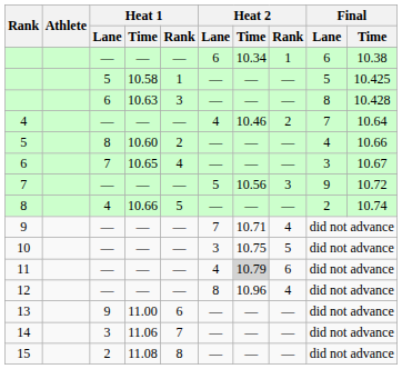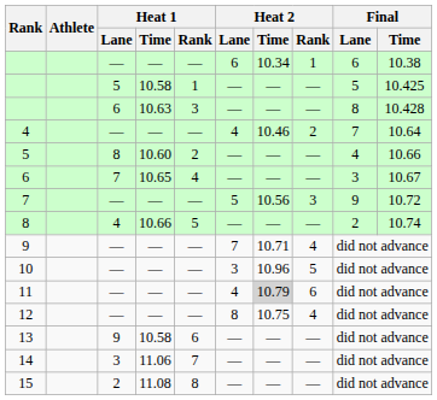 <table class="wikitable sortable"  style="text-align:center">
 <tr>
 <th rowspan="2" data-sort-type=number>Rank</th>
 <th rowspan="2">Athlete</th>
 <th colspan="3">Heat 1</th>
 <th colspan="3">Heat 2</th>
 <th colspan="2">Final</th>
 </tr>
 <tr>
 <th>Lane</th>
 <th>Time</th>
 <th>Rank</th>
 <th>Lane</th>
 <th>Time</th>
 <th>Rank</th>
 <th>Lane</th>
 <th>Time</th>
 </tr>
 <tr bgcolor=ccffcc>
 <td></td>
 <td align="left"></td>
 <td>—</td>
 <td>—</td>
 <td>—</td>
 <td>6</td>
 <td>10.34</td>
 <td>1</td>
 <td>6</td>
 <td>10.38</td>
 </tr>
 <tr bgcolor=ccffcc>
 <td></td>
 <td align="left"></td>
 <td>5</td>
 <td>10.58</td>
 <td>1</td>
 <td>—</td>
 <td>—</td>
 <td>—</td>
 <td>5</td>
 <td>10.425</td>
 </tr>
 <tr bgcolor=ccffcc>
 <td></td>
 <td align="left"></td>
 <td>6</td>
 <td>10.63</td>
 <td>3</td>
 <td>—</td>
 <td>—</td>
 <td>—</td>
 <td>8</td>
 <td>10.428</td>
 </tr>
 <tr bgcolor=ccffcc>
 <td>4</td>
 <td align="left"></td>
 <td>—</td>
 <td>—</td>
 <td>—</td>
 <td>4</td>
 <td>10.46</td>
 <td>2</td>
 <td>7</td>
 <td>10.64</td>
 </tr>
 <tr bgcolor=ccffcc>
 <td>5</td>
 <td align="left"></td>
 <td>8</td>
 <td>10.60</td>
 <td>2</td>
 <td>—</td>
 <td>—</td>
 <td>—</td>
 <td>4</td>
 <td>10.66</td>
 </tr>
 <tr bgcolor=ccffcc>
 <td>6</td>
 <td align="left"></td>
 <td>7</td>
 <td>10.65</td>
 <td>4</td>
 <td>—</td>
 <td>—</td>
 <td>—</td>
 <td>3</td>
 <td>10.67</td>
 </tr>
 <tr bgcolor=ccffcc>
 <td>7</td>
 <td align="left"></td>
 <td>—</td>
 <td>—</td>
 <td>—</td>
 <td>5</td>
 <td>10.56</td>
 <td>3</td>
 <td>9</td>
 <td>10.72</td>
 </tr>
 <tr bgcolor=ccffcc>
 <td>8</td>
 <td align="left"></td>
 <td>4</td>
 <td>10.66</td>
 <td>5</td>
 <td>—</td>
 <td>—</td>
 <td>—</td>
 <td>2</td>
 <td>10.74</td>
 </tr>
 <tr>
 <td>9</td>
 <td align="left"></td>
 <td>—</td>
 <td>—</td>
 <td>—</td>
 <td>7</td>
 <td>10.71</td>
 <td>4</td>
 <td colspan="2">did not advance</td>
 </tr>
 <tr>
 <td>10</td>
 <td align="left"></td>
 <td>—</td>
 <td>—</td>
 <td>—</td>
 <td>3</td>
-<td>10.75</td>
+<td>10.96</td>
 <td>5</td>
 <td colspan="2">did not advance</td>
 </tr>
 <tr>
 <td>11</td>
 <td align="left"></td>
 <td>—</td>
 <td>—</td>
 <td>—</td>
 <td>4</td>
 <td style="background: lightgrey;">10.79</td>
 <td>6</td>
 <td colspan="2">did not advance</td>
 </tr>
 <tr>
 <td>12</td>
 <td align="left"></td>
 <td>—</td>
 <td>—</td>
 <td>—</td>
 <td>8</td>
-<td>10.96</td>
+<td>10.75</td>
 <td>4</td>
 <td colspan="2">did not advance</td>
 </tr>
 <tr>
 <td>13</td>
 <td align="left"></td>
 <td>9</td>
-<td>11.00</td>
+<td>10.58</td>
 <td>6</td>
 <td>—</td>
 <td>—</td>
 <td>—</td>
 <td colspan="2">did not advance</td>
 </tr>
 <tr>
 <td>14</td>
 <td align="left"></td>
 <td>3</td>
 <td>11.06</td>
 <td>7</td>
 <td>—</td>
 <td>—</td>
 <td>—</td>
 <td colspan="2">did not advance</td>
 </tr>
 <tr>
 <td>15</td>
 <td align="left"></td>
 <td>2</td>
 <td>11.08</td>
 <td>8</td>
 <td>—</td>
 <td>—</td>
 <td>—</td>
 <td colspan="2">did not advance</td>
 </tr>
 </table>
